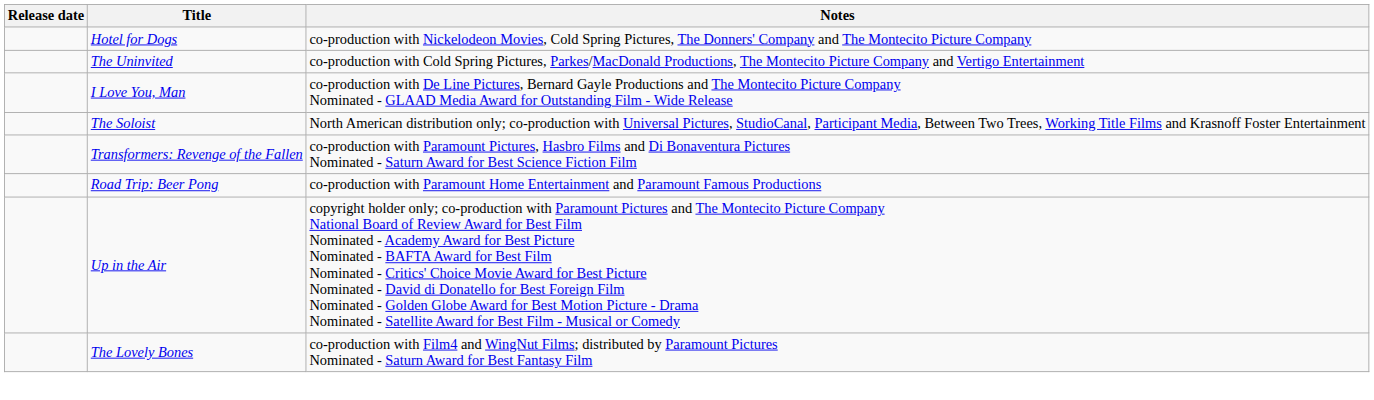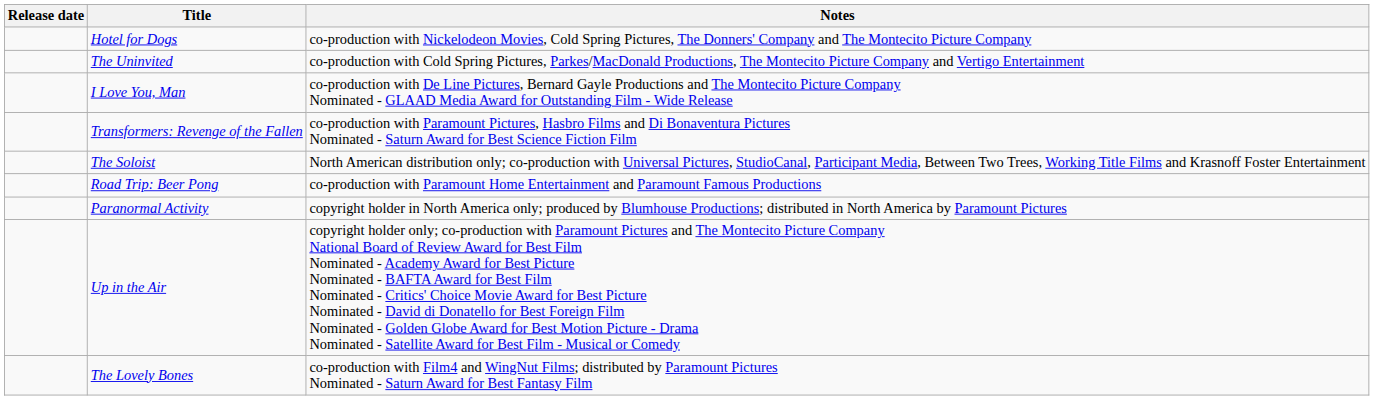 <table class="wikitable sortable">
 <tr>
 <th>Release date</th>
 <th>Title</th>
 <th>Notes</th>
 </tr>
 <tr>
 <td></td>
 <td><em><a href='#'>Hotel for Dogs</a></em></td>
 <td>co-production with <a href='#'>Nickelodeon Movies</a>, Cold Spring Pictures, <a href='#'>The Donners' Company</a> and <a href='#'>The Montecito Picture Company</a></td>
 </tr>
 <tr>
 <td></td>
 <td><em><a href='#'>The Uninvited</a></em></td>
 <td>co-production with Cold Spring Pictures, <a href='#'>Parkes</a>/<a href='#'>MacDonald Productions</a>, <a href='#'>The Montecito Picture Company</a> and <a href='#'>Vertigo Entertainment</a></td>
 </tr>
 <tr>
 <td></td>
 <td><em><a href='#'>I Love You, Man</a></em></td>
 <td>co-production with <a href='#'>De Line Pictures</a>, Bernard Gayle Productions and <a href='#'>The Montecito Picture Company</a><br>Nominated - <a href='#'>GLAAD Media Award for Outstanding Film - Wide Release</a></td>
 </tr>
 <tr>
 <td></td>
+<td><em><a href='#'>Transformers: Revenge of the Fallen</a></em></td>
+<td>co-production with <a href='#'>Paramount Pictures</a>, <a href='#'>Hasbro Films</a> and <a href='#'>Di Bonaventura Pictures</a><br>Nominated - <a href='#'>Saturn Award for Best Science Fiction Film</a></td>
+</tr>
+<tr>
+<td></td>
 <td><em><a href='#'>The Soloist</a></em></td>
 <td>North American distribution only; co-production with <a href='#'>Universal Pictures</a>, <a href='#'>StudioCanal</a>, <a href='#'>Participant Media</a>, Between Two Trees, <a href='#'>Working Title Films</a> and Krasnoff Foster Entertainment</td>
 </tr>
 <tr>
 <td></td>
-<td><em><a href='#'>Transformers: Revenge of the Fallen</a></em></td>
-<td>co-production with <a href='#'>Paramount Pictures</a>, <a href='#'>Hasbro Films</a> and <a href='#'>Di Bonaventura Pictures</a><br>Nominated - <a href='#'>Saturn Award for Best Science Fiction Film</a></td>
+<td><em><a href='#'>Road Trip: Beer Pong</a></em></td>
+<td>co-production with <a href='#'>Paramount Home Entertainment</a> and <a href='#'>Paramount Famous Productions</a></td>
 </tr>
 <tr>
 <td></td>
-<td><em><a href='#'>Road Trip: Beer Pong</a></em></td>
-<td>co-production with <a href='#'>Paramount Home Entertainment</a> and <a href='#'>Paramount Famous Productions</a></td>
+<td><em><a href='#'>Paranormal Activity</a></em></td>
+<td>copyright holder in North America only; produced by <a href='#'>Blumhouse Productions</a>; distributed in North America by <a href='#'>Paramount Pictures</a></td>
 </tr>
 <tr>
 <td></td>
 <td><em><a href='#'>Up in the Air</a></em></td>
 <td>copyright holder only; co-production with <a href='#'>Paramount Pictures</a> and <a href='#'>The Montecito Picture Company</a><br><a href='#'>National Board of Review Award for Best Film</a><br>Nominated - <a href='#'>Academy Award for Best Picture</a><br>Nominated - <a href='#'>BAFTA Award for Best Film</a><br>Nominated - <a href='#'>Critics' Choice Movie Award for Best Picture</a><br>Nominated - <a href='#'>David di Donatello for Best Foreign Film</a><br>Nominated - <a href='#'>Golden Globe Award for Best Motion Picture - Drama</a><br>Nominated - <a href='#'>Satellite Award for Best Film - Musical or Comedy</a></td>
 </tr>
 <tr>
 <td></td>
 <td><em><a href='#'>The Lovely Bones</a></em></td>
 <td>co-production with <a href='#'>Film4</a> and <a href='#'>WingNut Films</a>; distributed by <a href='#'>Paramount Pictures</a><br>Nominated - <a href='#'>Saturn Award for Best Fantasy Film</a></td>
 </tr>
 </table>
